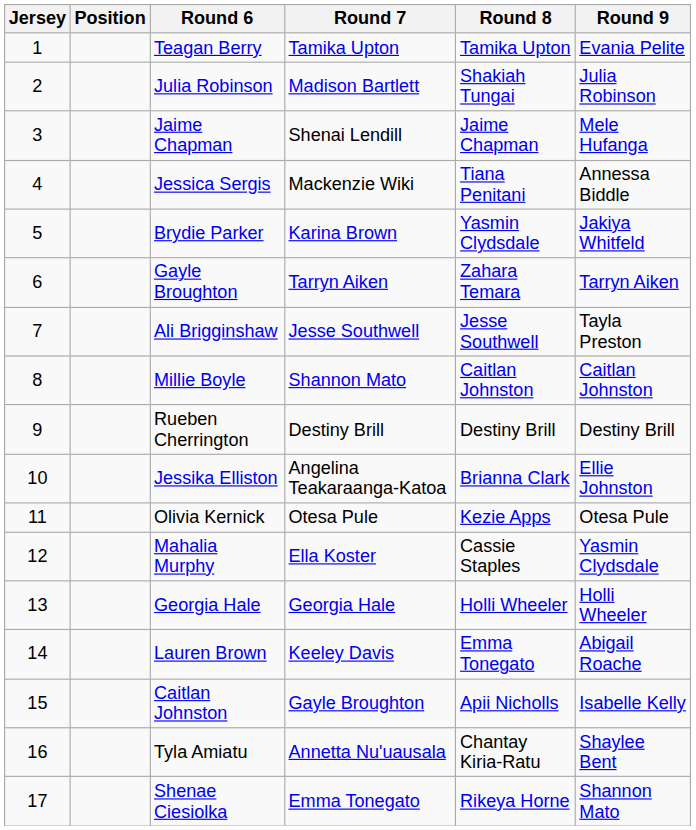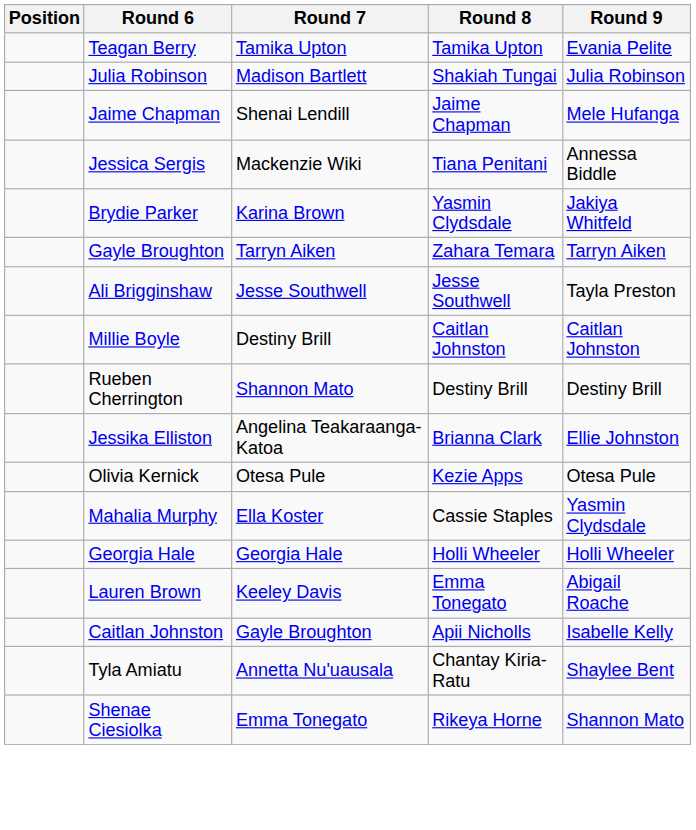 <table class="wikitable" style="text-align:left;">
 <tr>
-<th>Jersey</th>
 <th>Position</th>
 <th>Round 6</th>
 <th>Round 7</th>
 <th>Round 8</th>
 <th>Round 9</th>
 </tr>
 <tr align=left>
-<td align=center>1</td>
 <td align=center></td>
 <td> <a href='#'>Teagan Berry</a></td>
 <td> <a href='#'>Tamika Upton</a></td>
 <td> <a href='#'>Tamika Upton</a></td>
 <td> <a href='#'>Evania Pelite</a></td>
 </tr>
 <tr align=left>
-<td align=center>2</td>
 <td align=center></td>
 <td> <a href='#'>Julia Robinson</a></td>
 <td> <a href='#'>Madison Bartlett</a></td>
 <td> <a href='#'>Shakiah Tungai</a></td>
 <td> <a href='#'>Julia Robinson</a></td>
 </tr>
 <tr align=left>
-<td align=center>3</td>
 <td align=center></td>
 <td> <a href='#'>Jaime Chapman</a></td>
 <td> Shenai Lendill</td>
 <td> <a href='#'>Jaime Chapman</a></td>
 <td> <a href='#'>Mele Hufanga</a></td>
 </tr>
 <tr align=left>
-<td align=center>4</td>
 <td align=center></td>
 <td> <a href='#'>Jessica Sergis</a></td>
 <td> Mackenzie Wiki</td>
 <td> <a href='#'>Tiana Penitani</a></td>
 <td> Annessa Biddle</td>
 </tr>
 <tr align=left>
-<td align=center>5</td>
 <td align=center></td>
 <td> <a href='#'>Brydie Parker</a></td>
 <td> <a href='#'>Karina Brown</a></td>
 <td> <a href='#'>Yasmin Clydsdale</a></td>
 <td> <a href='#'>Jakiya Whitfeld</a></td>
 </tr>
 <tr align=left>
-<td align=center>6</td>
 <td align=center></td>
 <td> <a href='#'>Gayle Broughton</a></td>
 <td> <a href='#'>Tarryn Aiken</a></td>
 <td> <a href='#'>Zahara Temara</a></td>
 <td> <a href='#'>Tarryn Aiken</a></td>
 </tr>
 <tr align=left>
-<td align=center>7</td>
 <td align=center></td>
 <td> <a href='#'>Ali Brigginshaw</a></td>
 <td> <a href='#'>Jesse Southwell</a></td>
 <td> <a href='#'>Jesse Southwell</a></td>
 <td> Tayla Preston</td>
 </tr>
 <tr align=left>
-<td align=center>8</td>
 <td align=center></td>
 <td> <a href='#'>Millie Boyle</a></td>
-<td> <a href='#'>Shannon Mato</a></td>
+<td> Destiny Brill</td>
 <td> <a href='#'>Caitlan Johnston</a></td>
 <td> <a href='#'>Caitlan Johnston</a></td>
 </tr>
 <tr align=left>
-<td align=center>9</td>
 <td align=center></td>
 <td> Rueben Cherrington</td>
-<td> Destiny Brill</td>
+<td> <a href='#'>Shannon Mato</a></td>
 <td> Destiny Brill</td>
 <td> Destiny Brill</td>
 </tr>
 <tr align=left>
-<td align=center>10</td>
 <td align=center></td>
 <td> <a href='#'>Jessika Elliston</a></td>
 <td> Angelina Teakaraanga-Katoa</td>
 <td> <a href='#'>Brianna Clark</a></td>
 <td> <a href='#'>Ellie Johnston</a></td>
 </tr>
 <tr align=left>
-<td align=center>11</td>
 <td align=center></td>
 <td> Olivia Kernick</td>
 <td> Otesa Pule</td>
 <td> <a href='#'>Kezie Apps</a></td>
 <td> Otesa Pule</td>
 </tr>
 <tr align=left>
-<td align=center>12</td>
 <td align=center></td>
 <td> <a href='#'>Mahalia Murphy</a></td>
 <td> <a href='#'>Ella Koster</a></td>
 <td> Cassie Staples</td>
 <td> <a href='#'>Yasmin Clydsdale</a></td>
 </tr>
 <tr align=left>
-<td align=center>13</td>
 <td align=center></td>
 <td> <a href='#'>Georgia Hale</a></td>
 <td> <a href='#'>Georgia Hale</a></td>
 <td> <a href='#'>Holli Wheeler</a></td>
 <td> <a href='#'>Holli Wheeler</a></td>
 </tr>
 <tr align=left>
-<td align=center>14</td>
 <td align=center></td>
 <td> <a href='#'>Lauren Brown</a></td>
 <td> <a href='#'>Keeley Davis</a></td>
 <td> <a href='#'>Emma Tonegato</a></td>
 <td> <a href='#'>Abigail Roache</a></td>
 </tr>
 <tr align=left>
-<td align=center>15</td>
 <td align=center></td>
 <td> <a href='#'>Caitlan Johnston</a></td>
 <td> <a href='#'>Gayle Broughton</a></td>
 <td> <a href='#'>Apii Nicholls</a></td>
 <td> <a href='#'>Isabelle Kelly</a></td>
 </tr>
 <tr align=left>
-<td align=center>16</td>
 <td align=center></td>
 <td> Tyla Amiatu</td>
 <td> <a href='#'>Annetta Nu'uausala</a></td>
 <td> Chantay Kiria-Ratu</td>
 <td> <a href='#'>Shaylee Bent</a></td>
 </tr>
 <tr align=left>
-<td align=center>17</td>
 <td align=center></td>
 <td> <a href='#'>Shenae Ciesiolka</a></td>
 <td> <a href='#'>Emma Tonegato</a></td>
 <td> <a href='#'>Rikeya Horne</a></td>
 <td> <a href='#'>Shannon Mato</a></td>
 </tr>
 </table>
